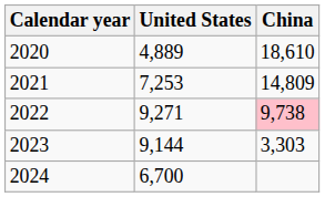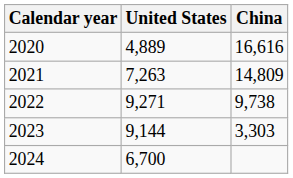 <table class="wikitable">
 <tr>
 <th>Calendar year</th>
 <th>United States</th>
 <th>China</th>
 </tr>
 <tr>
 <td>2020</td>
 <td>4,889</td>
-<td>18,610</td>
+<td>16,616</td>
 </tr>
 <tr>
 <td>2021</td>
-<td>7,253</td>
+<td>7,263</td>
 <td>14,809</td>
 </tr>
 <tr>
 <td>2022</td>
 <td>9,271</td>
-<td style="background: pink;">9,738</td>
+<td>9,738</td>
 </tr>
 <tr>
 <td>2023</td>
 <td>9,144</td>
 <td>3,303</td>
 </tr>
 <tr>
 <td>2024</td>
 <td>6,700</td>
 <td></td>
 </tr>
 </table>
